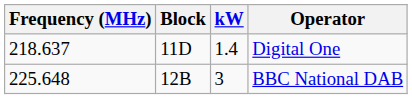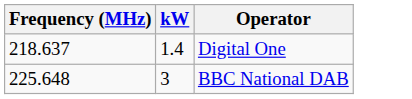 <table class="wikitable sortable">
 <tr>
 <th>Frequency (<a href='#'>MHz</a>)</th>
-<th>Block</th>
 <th><a href='#'>kW</a></th>
 <th>Operator</th>
 </tr>
 <tr>
 <td>218.637</td>
-<td>11D</td>
 <td>1.4</td>
 <td><a href='#'>Digital One</a></td>
 </tr>
 <tr>
 <td>225.648</td>
-<td>12B</td>
 <td>3</td>
 <td><a href='#'>BBC National DAB</a></td>
 </tr>
 </table>
